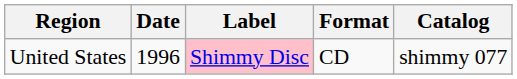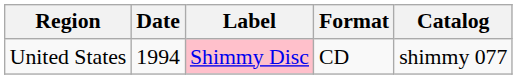 <table class="wikitable">
 <tr>
 <th>Region</th>
 <th>Date</th>
 <th>Label</th>
 <th>Format</th>
 <th>Catalog</th>
 </tr>
 <tr>
 <td>United States</td>
-<td>1996</td>
+<td>1994</td>
 <td style="background: pink;"><a href='#'>Shimmy Disc</a></td>
 <td>CD</td>
 <td>shimmy 077</td>
 </tr>
 </table>
